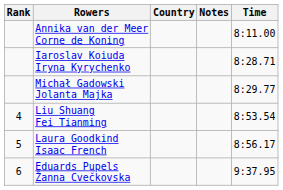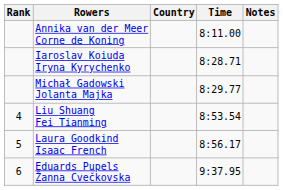 <table class="wikitable" style="text-align:center">
 <tr>
 <th>Rank</th>
 <th>Rowers</th>
 <th>Country</th>
+<th>Time</th>
 <th>Notes</th>
-<th>Time</th>
 </tr>
 <tr>
 <td></td>
 <td align="left"><a href='#'>Annika van der Meer</a><br><a href='#'>Corne de Koning</a></td>
 <td align="left"></td>
+<td>8:11.00</td>
 <td><strong></strong></td>
-<td>8:11.00</td>
 </tr>
 <tr>
 <td></td>
 <td align="left"><a href='#'>Iaroslav Koiuda</a><br><a href='#'>Iryna Kyrychenko</a></td>
 <td align="left"></td>
+<td>8:28.71</td>
 <td></td>
-<td>8:28.71</td>
 </tr>
 <tr>
 <td></td>
 <td align="left"><a href='#'>Michał Gadowski</a><br><a href='#'>Jolanta Majka</a></td>
 <td align="left"></td>
+<td>8:29.77</td>
 <td></td>
-<td>8:29.77</td>
 </tr>
 <tr>
 <td>4</td>
 <td align="left"><a href='#'>Liu Shuang</a><br><a href='#'>Fei Tianming</a></td>
 <td align="left"></td>
+<td>8:53.54</td>
 <td></td>
-<td>8:53.54</td>
 </tr>
 <tr>
 <td>5</td>
 <td align="left"><a href='#'>Laura Goodkind</a><br><a href='#'>Isaac French</a></td>
 <td align="left"></td>
+<td>8:56.17</td>
 <td></td>
-<td>8:56.17</td>
 </tr>
 <tr>
 <td>6</td>
 <td align="left"><a href='#'>Eduards Pupels</a><br><a href='#'>Žanna Cvečkovska</a></td>
 <td align="left"></td>
+<td>9:37.95</td>
 <td></td>
-<td>9:37.95</td>
 </tr>
 </table>
